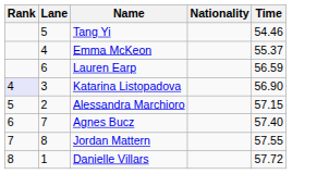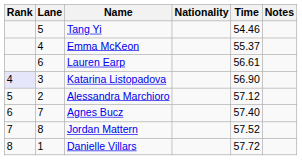 <table class="wikitable">
 <tr>
 <th>Rank</th>
 <th>Lane</th>
 <th>Name</th>
 <th>Nationality</th>
 <th>Time</th>
+<th>Notes</th>
 </tr>
 <tr>
 <td></td>
 <td>5</td>
 <td><a href='#'>Tang Yi</a></td>
 <td></td>
 <td>54.46</td>
+<td></td>
 </tr>
 <tr>
 <td></td>
 <td>4</td>
 <td><a href='#'>Emma McKeon</a></td>
 <td></td>
 <td>55.37</td>
+<td></td>
 </tr>
 <tr>
 <td></td>
 <td>6</td>
 <td><a href='#'>Lauren Earp</a></td>
 <td></td>
-<td>56.59</td>
+<td>56.61</td>
+<td></td>
 </tr>
 <tr>
 <td style="background: lavender;">4</td>
 <td>3</td>
 <td><a href='#'>Katarina Listopadova</a></td>
 <td></td>
 <td>56.90</td>
+<td></td>
 </tr>
 <tr>
 <td>5</td>
 <td>2</td>
 <td><a href='#'>Alessandra Marchioro</a></td>
 <td></td>
-<td>57.15</td>
+<td>57.12</td>
+<td></td>
 </tr>
 <tr>
 <td>6</td>
 <td>7</td>
 <td><a href='#'>Agnes Bucz</a></td>
 <td></td>
 <td>57.40</td>
+<td></td>
 </tr>
 <tr>
 <td>7</td>
 <td>8</td>
 <td><a href='#'>Jordan Mattern</a></td>
 <td></td>
-<td>57.55</td>
+<td>57.52</td>
+<td></td>
 </tr>
 <tr>
 <td>8</td>
 <td>1</td>
 <td><a href='#'>Danielle Villars</a></td>
 <td></td>
 <td>57.72</td>
+<td></td>
 </tr>
 </table>
